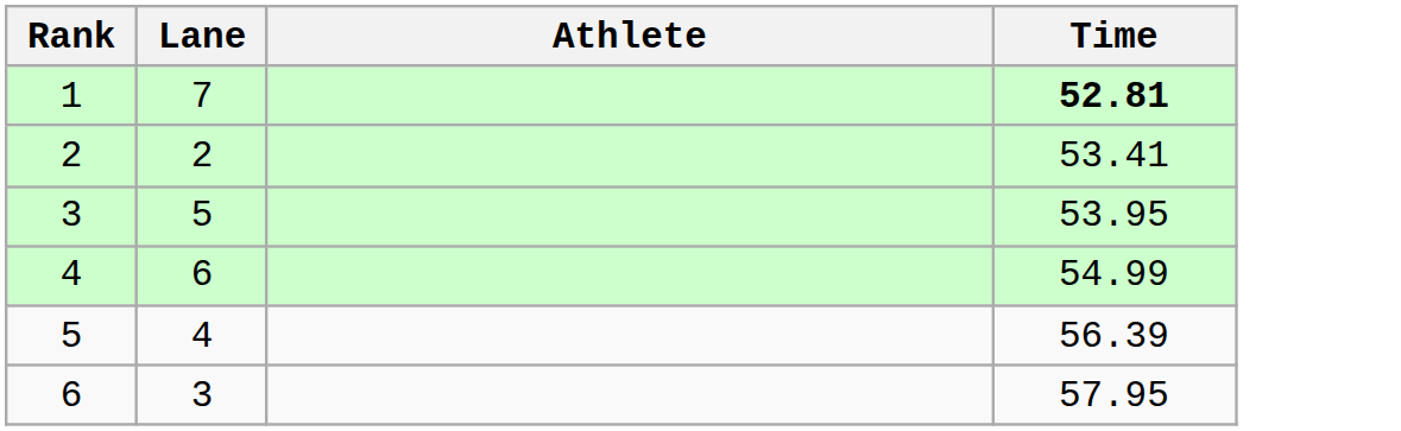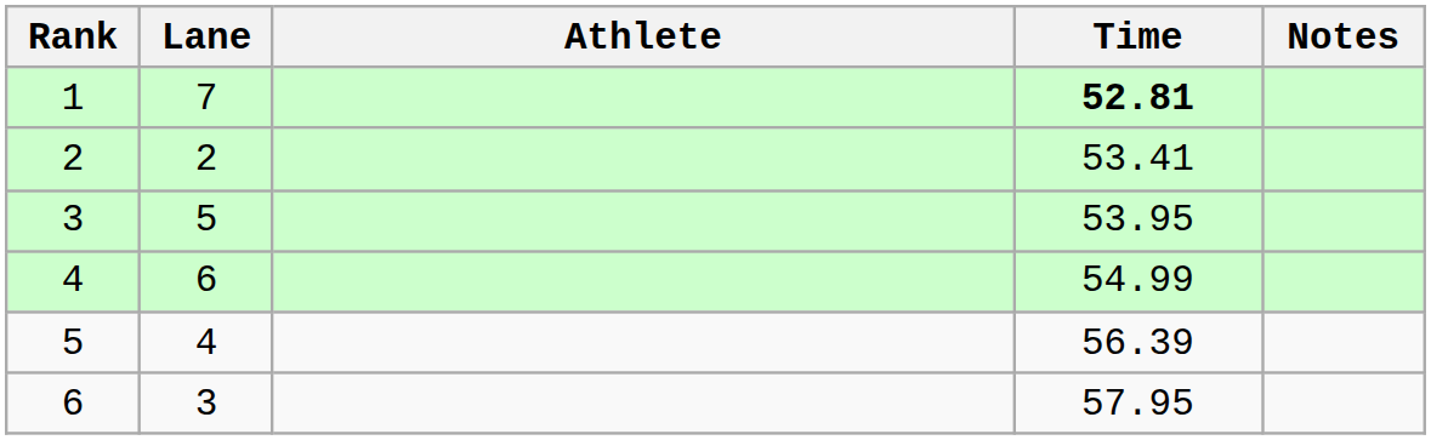 <table class="wikitable sortable" style="text-align:center">
 <tr>
 <th width=40>Rank</th>
 <th width=40>Lane</th>
 <th width=250>Athlete</th>
 <th width=80>Time</th>
+<th width=50>Notes</th>
 </tr>
 <tr bgcolor=ccffcc>
 <td>1</td>
 <td>7</td>
 <td align=left></td>
 <td><strong>52.81</strong></td>
+<td></td>
 </tr>
 <tr bgcolor=ccffcc>
 <td>2</td>
 <td>2</td>
 <td align=left></td>
 <td>53.41</td>
+<td></td>
 </tr>
 <tr bgcolor=ccffcc>
 <td>3</td>
 <td>5</td>
 <td align=left></td>
 <td>53.95</td>
+<td></td>
 </tr>
 <tr bgcolor=ccffcc>
 <td>4</td>
 <td>6</td>
 <td align=left></td>
 <td>54.99</td>
+<td></td>
 </tr>
 <tr>
 <td>5</td>
 <td>4</td>
 <td align=left></td>
 <td>56.39</td>
+<td></td>
 </tr>
 <tr>
 <td>6</td>
 <td>3</td>
 <td align=left></td>
 <td>57.95</td>
+<td></td>
 </tr>
 </table>
